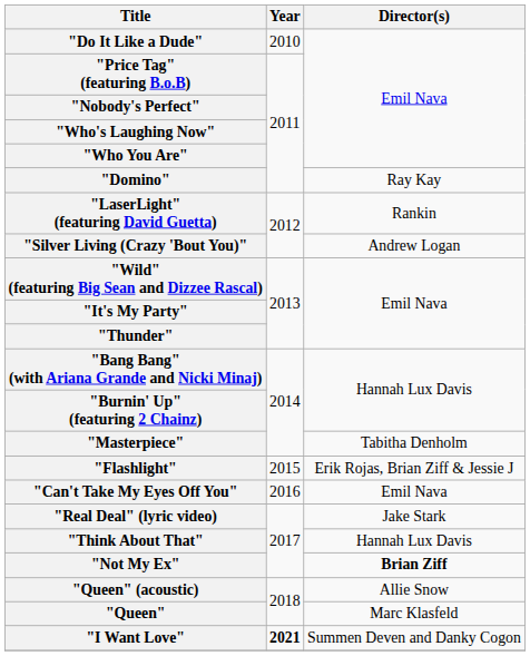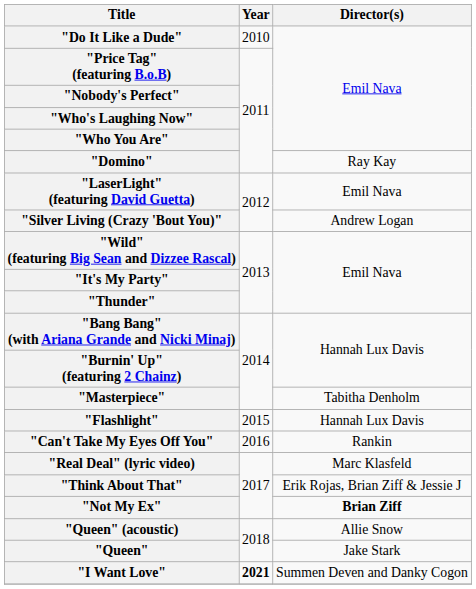 <table class="wikitable plainrowheaders" style="text-align:center">
 <tr>
 <th scope="col">Title</th>
 <th scope="col">Year</th>
 <th scope="col">Director(s)</th>
 </tr>
 <tr>
 <th scope="row">"Do It Like a Dude"</th>
 <td>2010</td>
 <td rowspan="5"><a href='#'>Emil Nava</a></td>
 </tr>
 <tr>
 <th scope="row">"Price Tag"<br><span>(featuring <a href='#'>B.o.B</a>)</span></th>
 <td rowspan="5">2011</td>
 </tr>
 <tr>
 <th scope="row">"Nobody's Perfect"</th>
 </tr>
 <tr>
 <th scope="row">"Who's Laughing Now"</th>
 </tr>
 <tr>
 <th scope="row">"Who You Are"</th>
 </tr>
 <tr>
 <th scope="row">"Domino"</th>
 <td>Ray Kay</td>
 </tr>
 <tr>
 <th scope="row">"LaserLight"<br><span>(featuring <a href='#'>David Guetta</a>)</span></th>
 <td rowspan="2">2012</td>
-<td>Rankin</td>
+<td>Emil Nava</td>
 </tr>
 <tr>
 <th scope="row">"Silver Living (Crazy 'Bout You)"</th>
 <td>Andrew Logan</td>
 </tr>
 <tr>
 <th scope="row">"Wild"<br><span>(featuring <a href='#'>Big Sean</a> and <a href='#'>Dizzee Rascal</a>)</span></th>
 <td rowspan="3">2013</td>
 <td rowspan="3">Emil Nava</td>
 </tr>
 <tr>
 <th scope="row">"It's My Party"</th>
 </tr>
 <tr>
 <th scope="row">"Thunder"</th>
 </tr>
 <tr>
 <th scope="row">"Bang Bang"<br><span>(with <a href='#'>Ariana Grande</a> and <a href='#'>Nicki Minaj</a>)</span></th>
 <td rowspan="3">2014</td>
 <td rowspan="2">Hannah Lux Davis</td>
 </tr>
 <tr>
 <th scope="row">"Burnin' Up"<br><span>(featuring <a href='#'>2 Chainz</a>)</span></th>
 </tr>
 <tr>
 <th scope="row">"Masterpiece"</th>
 <td>Tabitha Denholm</td>
 </tr>
 <tr>
 <th scope="row">"Flashlight"</th>
 <td>2015</td>
-<td>Erik Rojas, Brian Ziff & Jessie J</td>
+<td>Hannah Lux Davis</td>
 </tr>
 <tr>
 <th scope="row">"Can't Take My Eyes Off You"</th>
 <td>2016</td>
-<td>Emil Nava</td>
+<td>Rankin</td>
 </tr>
 <tr>
 <th scope="row">"Real Deal" (lyric video)</th>
 <td rowspan="3">2017</td>
-<td>Jake Stark</td>
+<td>Marc Klasfeld</td>
 </tr>
 <tr>
 <th scope="row">"Think About That"</th>
-<td>Hannah Lux Davis</td>
+<td>Erik Rojas, Brian Ziff & Jessie J</td>
 </tr>
 <tr>
 <th scope="row">"Not My Ex"</th>
 <td><strong>Brian Ziff</strong></td>
 </tr>
 <tr>
 <th scope="row">"Queen" (acoustic)</th>
 <td rowspan="2">2018</td>
 <td>Allie Snow</td>
 </tr>
 <tr>
 <th scope="row">"Queen"</th>
-<td>Marc Klasfeld</td>
+<td>Jake Stark</td>
 </tr>
 <tr>
 <th scope="row">"I Want Love"</th>
 <td><strong>2021</strong></td>
 <td>Summen Deven and Danky Cogon</td>
 </tr>
 <tr>
 </tr>
 </table>
